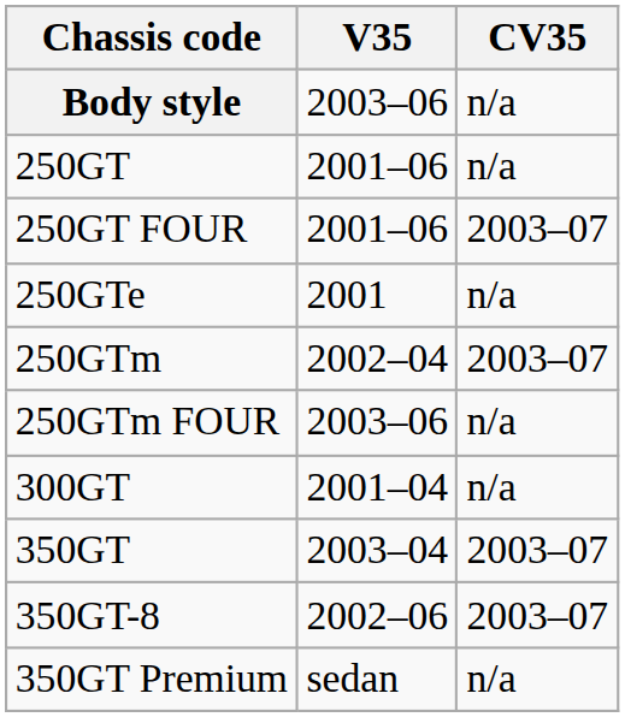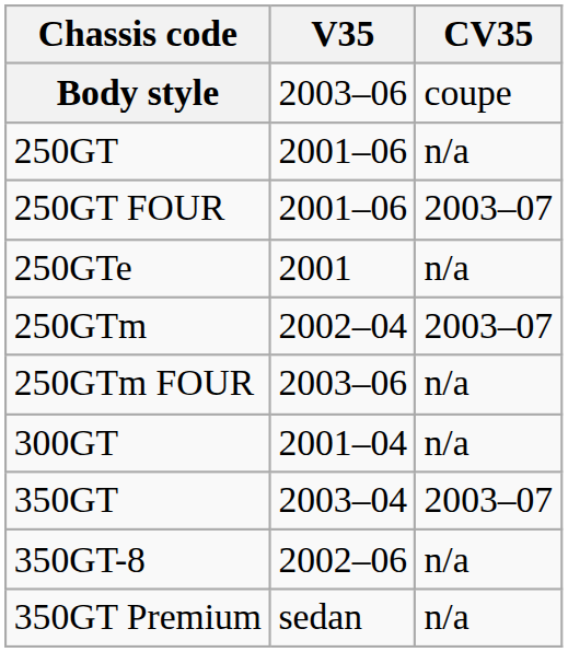 <table class="wikitable">
 <tr>
 <th>Chassis code</th>
 <th>V35</th>
 <th>CV35</th>
 </tr>
 <tr>
 <th>Body style</th>
 <td>2003–06</td>
-<td>n/a</td>
+<td>coupe</td>
 </tr>
 <tr>
 <td>250GT</td>
 <td>2001–06</td>
 <td>n/a</td>
 </tr>
 <tr>
 <td>250GT FOUR</td>
 <td>2001–06</td>
 <td>2003–07</td>
 </tr>
 <tr>
 <td>250GTe</td>
 <td>2001</td>
 <td>n/a</td>
 </tr>
 <tr>
 <td>250GTm</td>
 <td>2002–04</td>
 <td>2003–07</td>
 </tr>
 <tr>
 <td>250GTm FOUR</td>
 <td>2003–06</td>
 <td>n/a</td>
 </tr>
 <tr>
 <td>300GT</td>
 <td>2001–04</td>
 <td>n/a</td>
 </tr>
 <tr>
 <td>350GT</td>
 <td>2003–04</td>
 <td>2003–07</td>
 </tr>
 <tr>
 <td>350GT-8</td>
 <td>2002–06</td>
-<td>2003–07</td>
+<td>n/a</td>
 </tr>
 <tr>
 <td>350GT Premium</td>
 <td>sedan</td>
 <td>n/a</td>
 </tr>
 </table>
